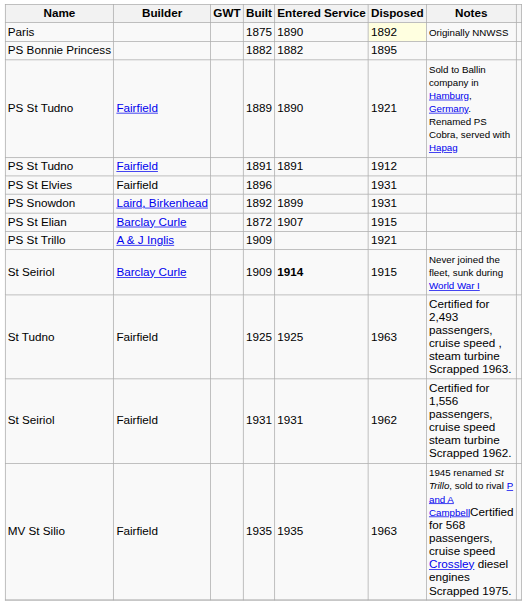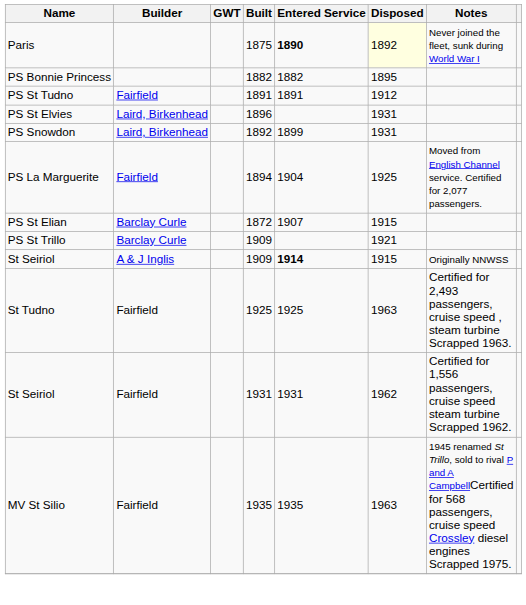 <table class="wikitable sortable" style="margin:0.5em auto;">
 <tr>
 <th>Name</th>
 <th>Builder</th>
 <th>GWT</th>
 <th>Built</th>
 <th>Entered Service</th>
 <th>Disposed</th>
 <th width="100" class="unsortable">Notes</th>
 <th></th>
 </tr>
 <tr>
 <td>Paris</td>
 <td></td>
 <td></td>
 <td>1875</td>
-<td>1890</td>
+<td><strong>1890</strong></td>
 <td style="background: lightyellow;">1892</td>
-<td><small>Originally NNWSS</small></td>
+<td><small>Never joined the fleet, sunk during <a href='#'>World War I</a></small></td>
 <td></td>
 </tr>
 <tr>
 <td>PS Bonnie Princess</td>
 <td></td>
 <td></td>
 <td>1882</td>
 <td>1882</td>
 <td>1895</td>
 <td></td>
 <td></td>
 </tr>
 <tr>
 <td>PS St Tudno</td>
 <td><a href='#'>Fairfield</a></td>
 <td></td>
-<td>1889</td>
-<td>1890</td>
-<td>1921</td>
-<td><small>Sold to Ballin company in <a href='#'>Hamburg</a>, <a href='#'>Germany</a>. Renamed PS Cobra, served with <a href='#'>Hapag</a></small></td>
-<td></td>
-</tr>
-<tr>
-<td>PS St Tudno</td>
-<td><a href='#'>Fairfield</a></td>
-<td></td>
 <td>1891</td>
 <td>1891</td>
 <td>1912</td>
 <td></td>
 <td></td>
 </tr>
 <tr>
 <td>PS St Elvies</td>
-<td>Fairfield</td>
+<td><a href='#'>Laird, Birkenhead</a></td>
 <td></td>
 <td>1896</td>
 <td></td>
 <td>1931</td>
 <td></td>
 <td></td>
 </tr>
 <tr>
 <td>PS Snowdon</td>
 <td><a href='#'>Laird, Birkenhead</a></td>
 <td></td>
 <td>1892</td>
 <td>1899</td>
 <td>1931</td>
 <td></td>
 <td></td>
 </tr>
 <tr>
+<td>PS La Marguerite</td>
+<td><a href='#'>Fairfield</a></td>
+<td></td>
+<td>1894</td>
+<td>1904</td>
+<td>1925</td>
+<td><small>Moved from <a href='#'>English Channel</a> service. Certified for 2,077 passengers.</small></td>
+<td></td>
+</tr>
+<tr>
 <td>PS St Elian</td>
 <td><a href='#'>Barclay Curle</a></td>
 <td></td>
 <td>1872</td>
 <td>1907</td>
 <td>1915</td>
 <td></td>
 <td></td>
 </tr>
 <tr>
 <td>PS St Trillo</td>
-<td><a href='#'>A & J Inglis</a></td>
+<td><a href='#'>Barclay Curle</a></td>
 <td></td>
 <td>1909</td>
 <td></td>
 <td>1921</td>
 <td></td>
 <td></td>
 </tr>
 <tr>
 <td>St Seiriol</td>
-<td><a href='#'>Barclay Curle</a></td>
+<td><a href='#'>A & J Inglis</a></td>
 <td></td>
 <td>1909</td>
 <td><strong>1914</strong></td>
 <td>1915</td>
-<td><small>Never joined the fleet, sunk during <a href='#'>World War I</a></small></td>
+<td><small>Originally NNWSS</small></td>
 <td></td>
 </tr>
 <tr>
 <td>St Tudno</td>
 <td>Fairfield</td>
 <td></td>
 <td>1925</td>
 <td>1925</td>
 <td>1963</td>
 <td>Certified for 2,493 passengers, cruise speed ,  steam turbine Scrapped 1963.</td>
 <td></td>
 </tr>
 <tr>
 <td>St Seiriol</td>
 <td>Fairfield</td>
 <td></td>
 <td>1931</td>
 <td>1931</td>
 <td>1962</td>
 <td>Certified for 1,556 passengers, cruise speed  steam turbine Scrapped 1962.</td>
 <td></td>
 </tr>
 <tr>
 <td>MV St Silio</td>
 <td>Fairfield</td>
 <td></td>
 <td>1935</td>
 <td>1935</td>
 <td>1963</td>
 <td><small>1945 renamed <em>St Trillo</em>, sold to rival <a href='#'>P and A Campbell</a></small>Certified for 568 passengers, cruise speed  <a href='#'>Crossley</a> diesel engines  Scrapped 1975.</td>
 <td></td>
 </tr>
 <tr>
 </tr>
 </table>
